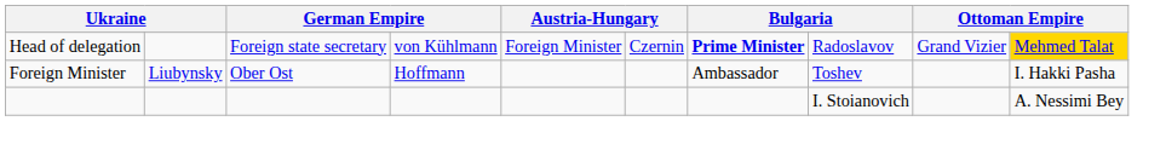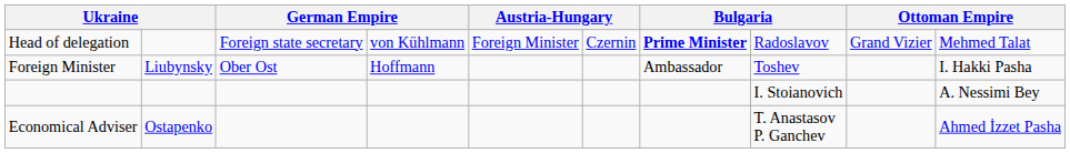 <table class="wikitable">
 <tr>
 <th colspan=2><a href='#'>Ukraine</a></th>
 <th colspan=2><a href='#'>German Empire</a></th>
 <th colspan=2><a href='#'>Austria-Hungary</a></th>
 <th colspan=2><a href='#'>Bulgaria</a></th>
 <th colspan=2><a href='#'>Ottoman Empire</a></th>
 </tr>
 <tr>
 <td>Head of delegation</td>
 <td></td>
 <td><a href='#'>Foreign state secretary</a></td>
 <td><a href='#'>von Kühlmann</a></td>
 <td><a href='#'>Foreign Minister</a></td>
 <td><a href='#'>Czernin</a></td>
 <td><strong><a href='#'>Prime Minister</a></strong></td>
 <td><a href='#'>Radoslavov</a></td>
 <td><a href='#'>Grand Vizier</a></td>
-<td style="background: gold;"><a href='#'>Mehmed Talat</a></td>
+<td><a href='#'>Mehmed Talat</a></td>
 </tr>
 <tr>
 <td>Foreign Minister</td>
 <td><a href='#'>Liubynsky</a></td>
 <td><a href='#'>Ober Ost</a></td>
 <td><a href='#'>Hoffmann</a></td>
 <td></td>
 <td></td>
 <td>Ambassador</td>
 <td><a href='#'>Toshev</a></td>
 <td></td>
 <td>I. Hakki Pasha</td>
 </tr>
 <tr>
 <td></td>
 <td></td>
 <td></td>
 <td></td>
 <td></td>
 <td></td>
 <td></td>
 <td>I. Stoianovich</td>
 <td></td>
 <td>A. Nessimi Bey</td>
 </tr>
+<tr>
+<td>Economical Adviser</td>
+<td><a href='#'>Ostapenko</a></td>
+<td></td>
+<td></td>
+<td></td>
+<td></td>
+<td></td>
+<td>T. Anastasov<br>P. Ganchev</td>
+<td></td>
+<td><a href='#'>Ahmed İzzet Pasha</a></td>
+</tr>
 </table>
